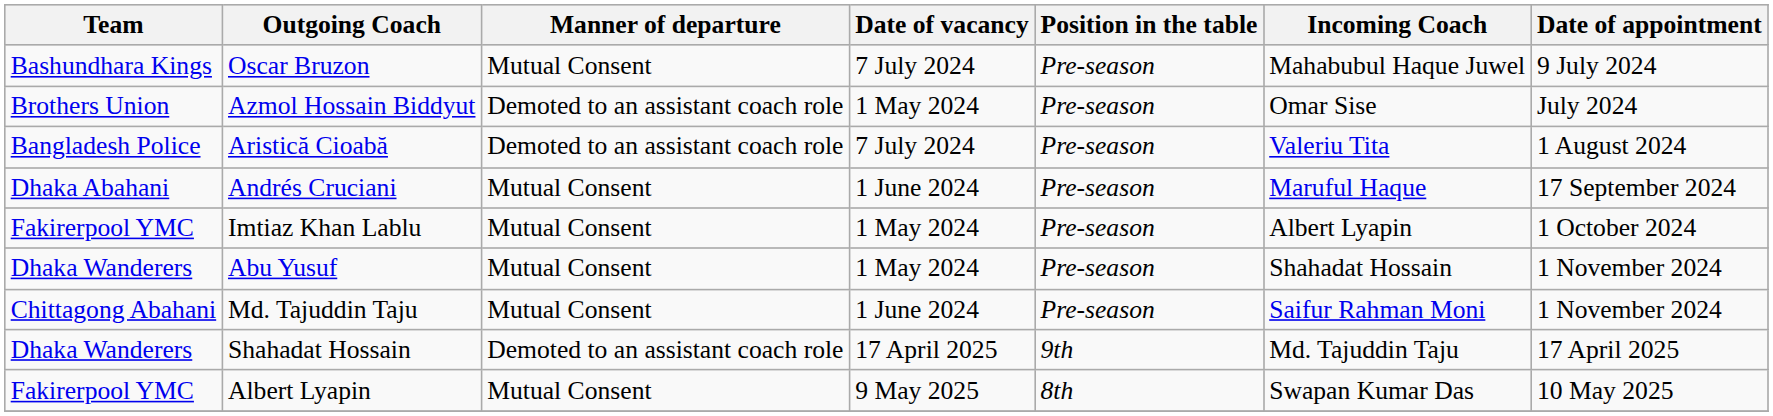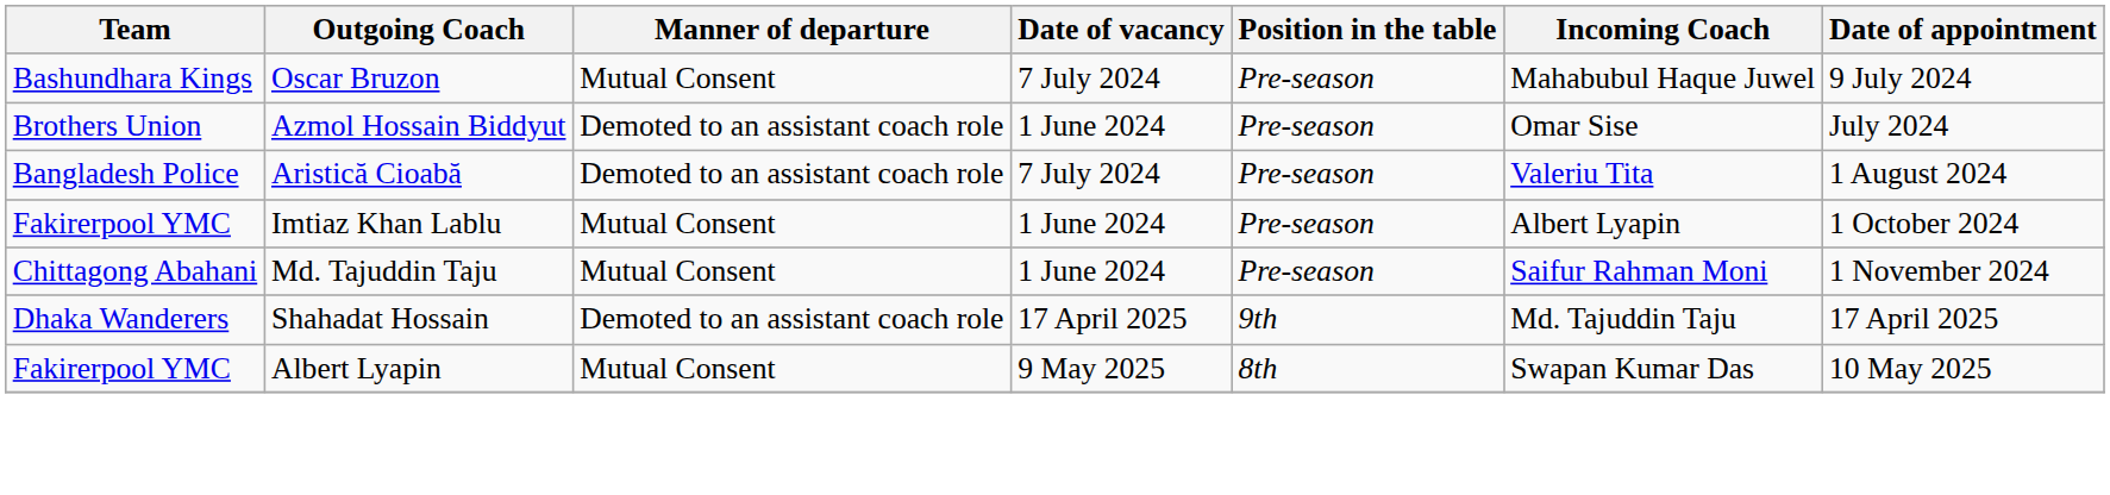 <table class="wikitable">
 <tr>
 <th>Team</th>
 <th>Outgoing Coach</th>
 <th>Manner of departure</th>
 <th>Date of vacancy</th>
 <th>Position in the table</th>
 <th>Incoming Coach</th>
 <th>Date of appointment</th>
 </tr>
 <tr>
 <td><a href='#'>Bashundhara Kings</a></td>
 <td> <a href='#'>Oscar Bruzon</a></td>
 <td>Mutual Consent</td>
 <td>7 July 2024</td>
 <td><em>Pre-season</em></td>
 <td> Mahabubul Haque Juwel</td>
 <td>9 July 2024</td>
 </tr>
 <tr>
 <td><a href='#'>Brothers Union</a></td>
 <td> <a href='#'>Azmol Hossain Biddyut</a></td>
 <td>Demoted to an assistant coach role</td>
-<td>1 May 2024</td>
+<td>1 June 2024</td>
 <td><em>Pre-season</em></td>
 <td> Omar Sise</td>
 <td>July 2024</td>
 </tr>
 <tr>
 <td><a href='#'>Bangladesh Police</a></td>
 <td> <a href='#'>Aristică Cioabă</a></td>
 <td>Demoted to an assistant coach role</td>
 <td>7 July 2024</td>
 <td><em>Pre-season</em></td>
 <td> <a href='#'>Valeriu Tita</a></td>
 <td>1 August 2024</td>
 </tr>
 <tr>
-<td><a href='#'>Dhaka Abahani</a></td>
-<td> <a href='#'>Andrés Cruciani</a></td>
+<td><a href='#'>Fakirerpool YMC</a></td>
+<td> Imtiaz Khan Lablu</td>
 <td>Mutual Consent</td>
 <td>1 June 2024</td>
 <td><em>Pre-season</em></td>
-<td> <a href='#'>Maruful Haque</a></td>
-<td>17 September 2024</td>
-</tr>
-<tr>
-<td><a href='#'>Fakirerpool YMC</a></td>
-<td> Imtiaz Khan Lablu</td>
-<td>Mutual Consent</td>
-<td>1 May 2024</td>
-<td><em>Pre-season</em></td>
 <td> Albert Lyapin</td>
 <td>1 October 2024</td>
-</tr>
-<tr>
-<td><a href='#'>Dhaka Wanderers</a></td>
-<td> <a href='#'>Abu Yusuf</a></td>
-<td>Mutual Consent</td>
-<td>1 May 2024</td>
-<td><em>Pre-season</em></td>
-<td> Shahadat Hossain</td>
-<td>1 November 2024</td>
 </tr>
 <tr>
 <td><a href='#'>Chittagong Abahani</a></td>
 <td> Md. Tajuddin Taju</td>
 <td>Mutual Consent</td>
 <td>1 June 2024</td>
 <td><em>Pre-season</em></td>
 <td> <a href='#'>Saifur Rahman Moni</a></td>
 <td>1 November 2024</td>
 </tr>
 <tr>
 <td><a href='#'>Dhaka Wanderers</a></td>
 <td> Shahadat Hossain</td>
 <td>Demoted to an assistant coach role</td>
 <td>17 April 2025</td>
 <td><em>9th</em></td>
 <td> Md. Tajuddin Taju</td>
 <td>17 April 2025</td>
 </tr>
 <tr>
 <td><a href='#'>Fakirerpool YMC</a></td>
 <td> Albert Lyapin</td>
 <td>Mutual Consent</td>
 <td>9 May 2025</td>
 <td><em>8th</em></td>
 <td> Swapan Kumar Das</td>
 <td>10 May 2025</td>
 </tr>
 <tr>
 </tr>
 </table>
